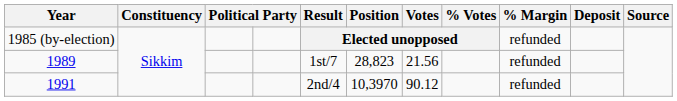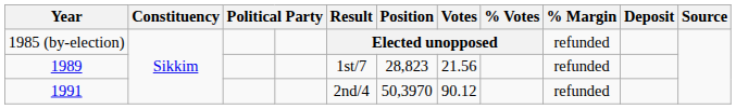 <table class="wikitable sortable" style="text-align:center;">
 <tr>
 <th>Year</th>
 <th>Constituency</th>
 <th Colspan=2>Political Party</th>
 <th>Result</th>
 <th>Position</th>
 <th>Votes</th>
 <th>% Votes</th>
 <th>% Margin</th>
 <th>Deposit</th>
 <th>Source</th>
 </tr>
 <tr>
 <td>1985 (by-election)</td>
 <td rowspan=3><a href='#'>Sikkim</a></td>
 <td></td>
 <td></td>
 <th colspan="4">Elected unopposed</th>
 <td>refunded</td>
 <td></td>
 </tr>
 <tr>
 <td><a href='#'>1989</a></td>
 <td></td>
 <td></td>
 <td>1st/7</td>
 <td>28,823</td>
 <td>21.56</td>
 <td></td>
 <td>refunded</td>
 <td></td>
 </tr>
 <tr>
 <td><a href='#'>1991</a></td>
 <td></td>
 <td></td>
 <td>2nd/4</td>
-<td>10,3970</td>
+<td>50,3970</td>
 <td>90.12</td>
 <td></td>
 <td>refunded</td>
 <td></td>
 </tr>
 </table>
